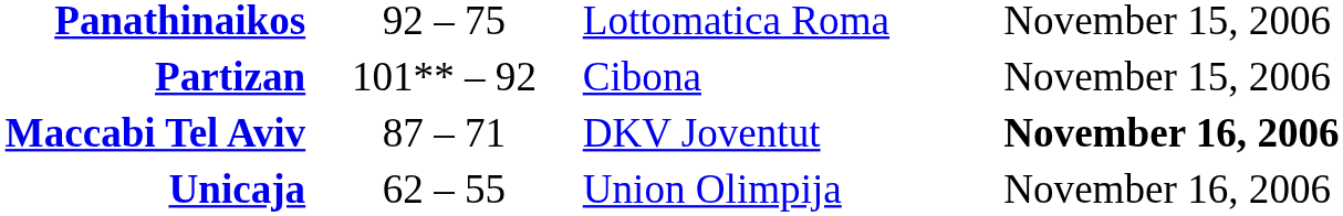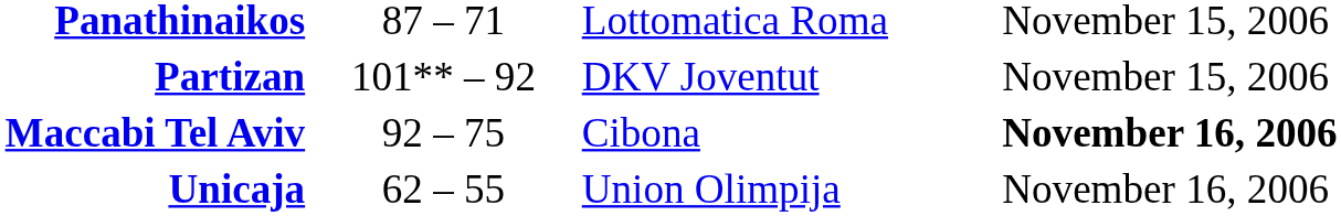 <table style="text-align:center">
 <tr>
 <th width=160></th>
 <th width=100></th>
 <th width=160></th>
 <th width=200></th>
 </tr>
 <tr>
 <td align=right><strong><a href='#'>Panathinaikos</a></strong> </td>
-<td>92 – 75</td>
+<td>87 – 71</td>
 <td align=left> <a href='#'>Lottomatica Roma</a></td>
 <td align=left>November 15, 2006</td>
 </tr>
 <tr>
 <td align=right><strong><a href='#'>Partizan</a></strong> </td>
 <td>101** – 92</td>
-<td align=left> <a href='#'>Cibona</a></td>
+<td align=left> <a href='#'>DKV Joventut</a></td>
 <td align=left>November 15, 2006</td>
 </tr>
 <tr>
 <td align=right><strong><a href='#'>Maccabi Tel Aviv</a></strong> </td>
-<td>87 – 71</td>
-<td align=left> <a href='#'>DKV Joventut</a></td>
+<td>92 – 75</td>
+<td align=left> <a href='#'>Cibona</a></td>
 <td align=left><strong>November 16, 2006</strong></td>
 </tr>
 <tr>
 <td align=right><strong><a href='#'>Unicaja</a></strong> </td>
 <td>62 – 55</td>
 <td align=left> <a href='#'>Union Olimpija</a></td>
 <td align=left>November 16, 2006</td>
 </tr>
 </table>
